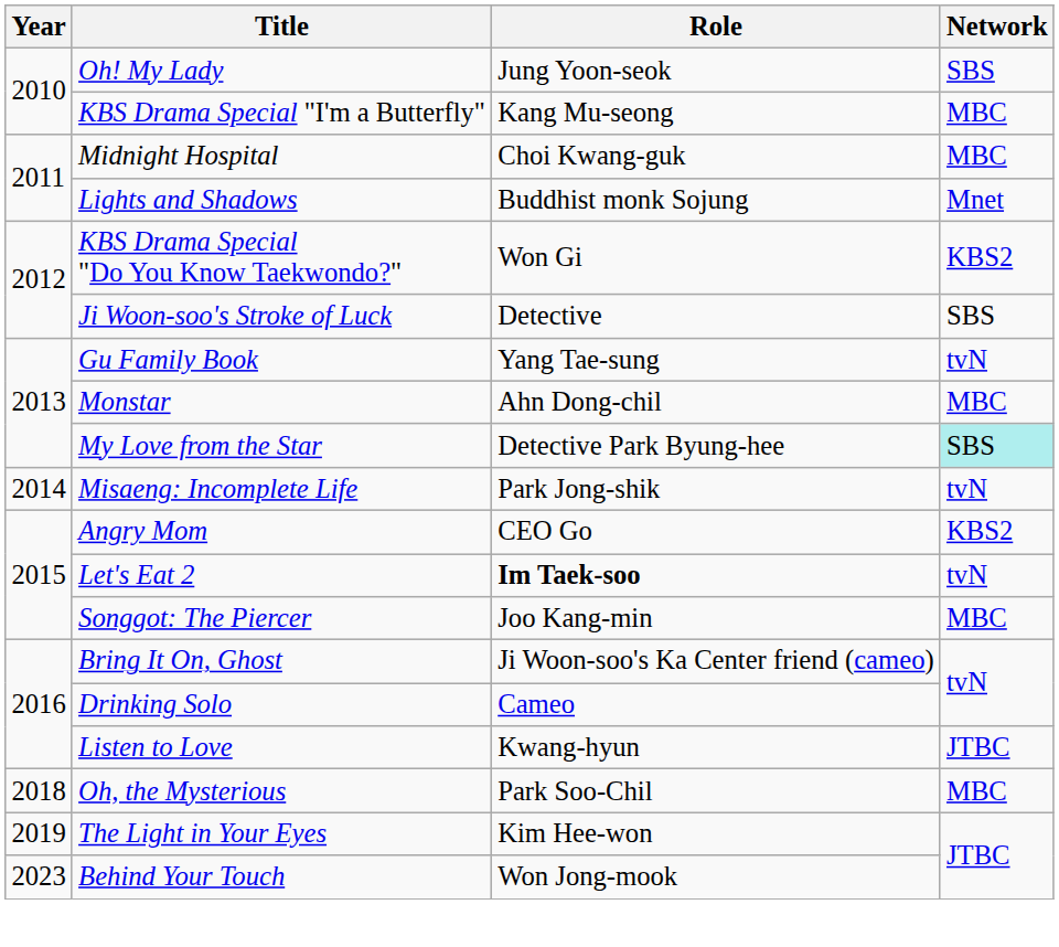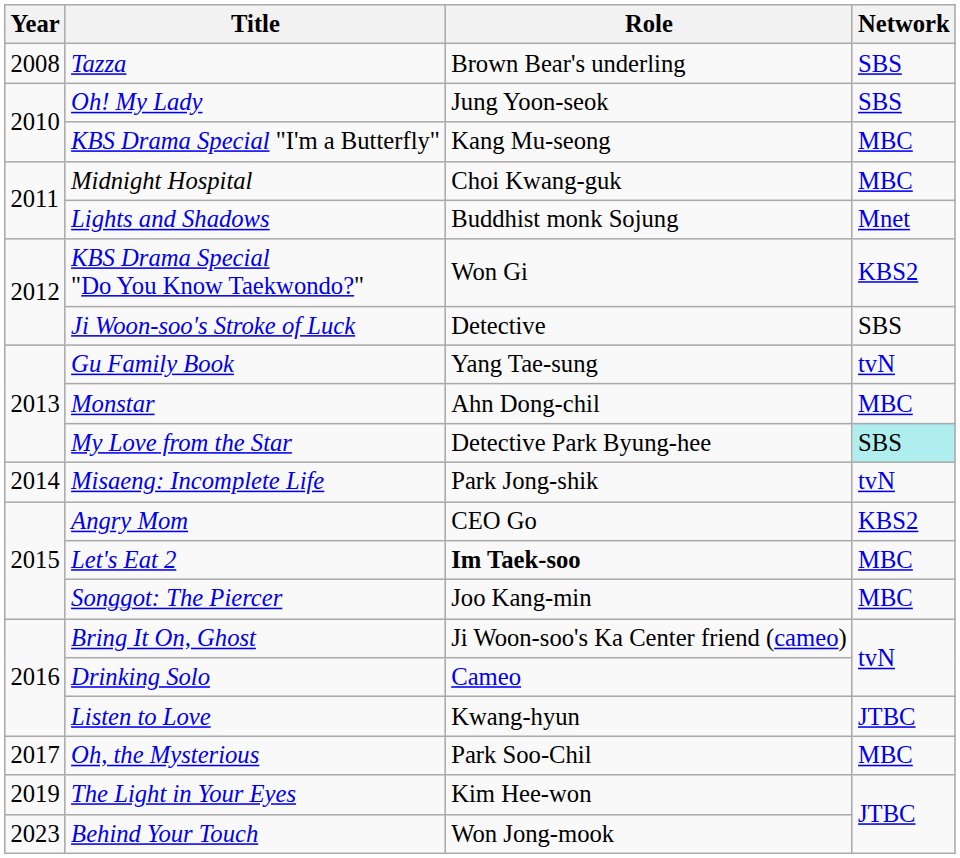 <table class="wikitable sortable">
 <tr>
 <th>Year</th>
 <th>Title</th>
 <th>Role</th>
 <th>Network</th>
+</tr>
+<tr>
+<td>2008</td>
+<td><em><a href='#'>Tazza</a></em></td>
+<td>Brown Bear's underling</td>
+<td><a href='#'>SBS</a></td>
 </tr>
 <tr>
 <td rowspan=2>2010</td>
 <td><em><a href='#'>Oh! My Lady</a></em></td>
 <td>Jung Yoon-seok</td>
 <td><a href='#'>SBS</a></td>
 </tr>
 <tr>
 <td><em><a href='#'>KBS Drama Special</a></em> "I'm a Butterfly"</td>
 <td>Kang Mu-seong</td>
 <td><a href='#'>MBC</a></td>
 </tr>
 <tr>
 <td rowspan=2>2011</td>
 <td><em>Midnight Hospital</em></td>
 <td>Choi Kwang-guk</td>
 <td><a href='#'>MBC</a></td>
 </tr>
 <tr>
 <td><em><a href='#'>Lights and Shadows</a></em></td>
 <td>Buddhist monk Sojung</td>
 <td><a href='#'>Mnet</a></td>
 </tr>
 <tr>
 <td rowspan=2>2012</td>
 <td><em><a href='#'>KBS Drama Special</a></em> <br> "<a href='#'>Do You Know Taekwondo?</a>"</td>
 <td>Won Gi</td>
 <td><a href='#'>KBS2</a></td>
 </tr>
 <tr>
 <td><em><a href='#'>Ji Woon-soo's Stroke of Luck</a></em></td>
 <td>Detective</td>
 <td>SBS</td>
 </tr>
 <tr>
 <td rowspan=3>2013</td>
 <td><em><a href='#'>Gu Family Book</a></em></td>
 <td>Yang Tae-sung</td>
 <td><a href='#'>tvN</a></td>
 </tr>
 <tr>
 <td><em><a href='#'>Monstar</a></em></td>
 <td>Ahn Dong-chil</td>
 <td><a href='#'>MBC</a></td>
 </tr>
 <tr>
 <td><em><a href='#'>My Love from the Star</a></em></td>
 <td>Detective Park Byung-hee</td>
 <td style="background: paleturquoise;">SBS</td>
 </tr>
 <tr>
 <td>2014</td>
 <td><em><a href='#'>Misaeng: Incomplete Life</a></em></td>
 <td>Park Jong-shik</td>
 <td><a href='#'>tvN</a></td>
 </tr>
 <tr>
 <td rowspan=3>2015</td>
 <td><em><a href='#'>Angry Mom</a></em></td>
 <td>CEO Go</td>
 <td><a href='#'>KBS2</a></td>
 </tr>
 <tr>
 <td><em><a href='#'>Let's Eat 2</a></em></td>
 <td><strong>Im Taek-soo</strong></td>
-<td><a href='#'>tvN</a></td>
+<td><a href='#'>MBC</a></td>
 </tr>
 <tr>
 <td><em><a href='#'>Songgot: The Piercer</a></em></td>
 <td>Joo Kang-min</td>
 <td><a href='#'>MBC</a></td>
 </tr>
 <tr>
 <td rowspan="3">2016</td>
 <td><em><a href='#'>Bring It On, Ghost</a></em></td>
 <td>Ji Woon-soo's Ka Center friend (<a href='#'>cameo</a>)</td>
 <td rowspan="2"><a href='#'>tvN</a></td>
 </tr>
 <tr>
 <td><em><a href='#'>Drinking Solo</a></em></td>
 <td><a href='#'>Cameo</a></td>
 </tr>
 <tr>
 <td><em><a href='#'>Listen to Love</a></em></td>
 <td>Kwang-hyun</td>
 <td><a href='#'>JTBC</a></td>
 </tr>
 <tr>
-<td>2018</td>
+<td>2017</td>
 <td><em><a href='#'>Oh, the Mysterious</a></em></td>
 <td>Park Soo-Chil</td>
 <td><a href='#'>MBC</a></td>
 </tr>
 <tr>
 <td>2019</td>
 <td><em><a href='#'>The Light in Your Eyes</a></em></td>
 <td>Kim Hee-won</td>
 <td rowspan="2"><a href='#'>JTBC</a></td>
 </tr>
 <tr>
 <td>2023</td>
 <td><em><a href='#'>Behind Your Touch</a></em></td>
 <td>Won Jong-mook</td>
 </tr>
 </table>
